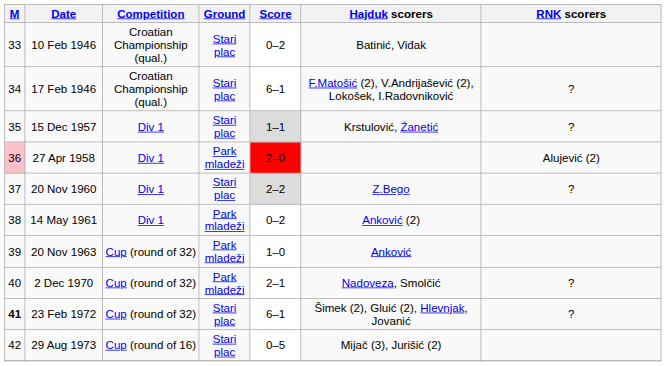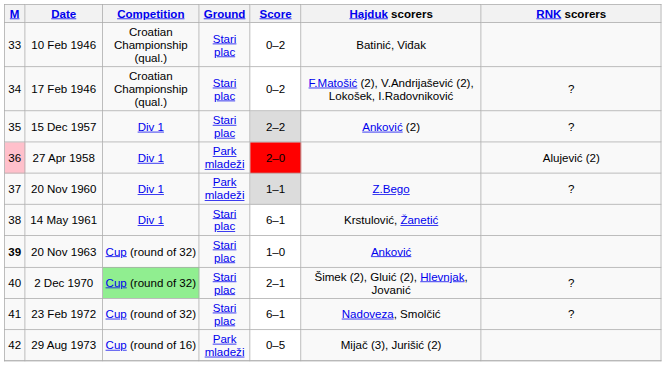 <table class="wikitable sortable" style="text-align: center; font-size:95%;">
 <tr>
 <th width="20"><a href='#'>M</a></th>
 <th width="95"><a href='#'>Date</a></th>
 <th width="120"><a href='#'>Competition</a></th>
 <th width="60"><a href='#'>Ground</a></th>
 <th width="60"><a href='#'>Score</a></th>
 <th width="230"><a href='#'>Hajduk</a> scorers</th>
 <th width="230"><a href='#'>RNK</a> scorers</th>
 </tr>
 <tr>
 <td>33</td>
 <td>10 Feb 1946</td>
 <td>Croatian Championship (qual.)</td>
 <td><a href='#'>Stari plac</a></td>
 <td style="background-color:#FFFFFF">0–2</td>
 <td>Batinić, Viđak</td>
 <td></td>
 </tr>
 <tr>
 <td>34</td>
 <td>17 Feb 1946</td>
 <td>Croatian Championship (qual.)</td>
 <td><a href='#'>Stari plac</a></td>
-<td style="background-color:#FFFFFF">6–1</td>
+<td style="background-color:#FFFFFF">0–2</td>
 <td><a href='#'>F.Matošić</a> (2), V.Andrijašević (2), Lokošek, I.Radovniković</td>
 <td>?</td>
 </tr>
 <tr>
 <td>35</td>
 <td>15 Dec 1957</td>
 <td><a href='#'>Div 1</a></td>
 <td><a href='#'>Stari plac</a></td>
-<td style="background-color:#DCDCDC">1–1</td>
-<td>Krstulović, <a href='#'>Žanetić</a></td>
+<td style="background-color:#DCDCDC">2–2</td>
+<td><a href='#'>Anković</a> (2)</td>
 <td>?</td>
 </tr>
 <tr>
 <td style="background: pink;">36</td>
 <td>27 Apr 1958</td>
 <td><a href='#'>Div 1</a></td>
 <td><a href='#'>Park mladeži</a></td>
 <td style="background-color:#FF0000">2–0</td>
 <td></td>
 <td>Alujević (2)</td>
 </tr>
 <tr>
 <td>37</td>
 <td>20 Nov 1960</td>
 <td><a href='#'>Div 1</a></td>
-<td><a href='#'>Stari plac</a></td>
-<td style="background-color:#DCDCDC">2–2</td>
+<td><a href='#'>Park mladeži</a></td>
+<td style="background-color:#DCDCDC">1–1</td>
 <td><a href='#'>Z.Bego</a></td>
 <td>?</td>
 </tr>
 <tr>
 <td>38</td>
 <td>14 May 1961</td>
 <td><a href='#'>Div 1</a></td>
-<td><a href='#'>Park mladeži</a></td>
-<td style="background-color:#FFFFFF">0–2</td>
-<td><a href='#'>Anković</a> (2)</td>
+<td><a href='#'>Stari plac</a></td>
+<td style="background-color:#FFFFFF">6–1</td>
+<td>Krstulović, <a href='#'>Žanetić</a></td>
 <td></td>
 </tr>
 <tr>
-<td>39</td>
+<td><strong>39</strong></td>
 <td>20 Nov 1963</td>
 <td><a href='#'>Cup</a> (round of 32)</td>
-<td><a href='#'>Park mladeži</a></td>
+<td><a href='#'>Stari plac</a></td>
 <td style="background-color:#FFFFFF">1–0</td>
 <td><a href='#'>Anković</a></td>
 <td></td>
 </tr>
 <tr>
 <td>40</td>
 <td>2 Dec 1970</td>
-<td><a href='#'>Cup</a> (round of 32)</td>
-<td><a href='#'>Park mladeži</a></td>
+<td style="background: lightgreen;"><a href='#'>Cup</a> (round of 32)</td>
+<td><a href='#'>Stari plac</a></td>
 <td style="background-color:#FFFFFF">2–1</td>
-<td><a href='#'>Nadoveza</a>, Smolčić</td>
+<td>Šimek (2), Gluić (2), <a href='#'>Hlevnjak</a>, Jovanić</td>
 <td>?</td>
 </tr>
 <tr>
-<td><strong>41</strong></td>
+<td>41</td>
 <td>23 Feb 1972</td>
 <td><a href='#'>Cup</a> (round of 32)</td>
 <td><a href='#'>Stari plac</a></td>
 <td style="background-color:#FFFFFF">6–1</td>
-<td>Šimek (2), Gluić (2), <a href='#'>Hlevnjak</a>, Jovanić</td>
+<td><a href='#'>Nadoveza</a>, Smolčić</td>
 <td>?</td>
 </tr>
 <tr>
 <td>42</td>
 <td>29 Aug 1973</td>
 <td><a href='#'>Cup</a> (round of 16)</td>
-<td><a href='#'>Stari plac</a></td>
+<td><a href='#'>Park mladeži</a></td>
 <td style="background-color:#FFFFFF">0–5</td>
 <td>Mijač (3), Jurišić (2)</td>
 <td></td>
 </tr>
 <tr>
 </tr>
 </table>
